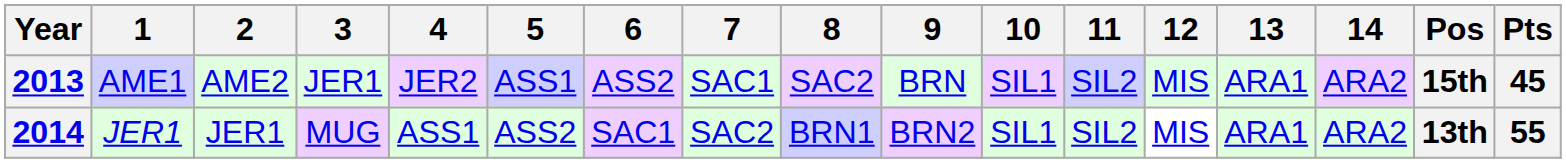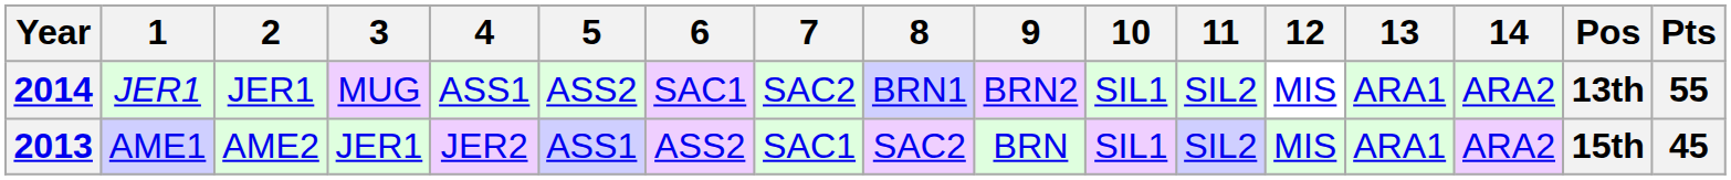 <table class="wikitable" style="font-size:100%; text-align:center;">
 <tr>
 <th>Year</th>
 <th>1</th>
 <th>2</th>
 <th>3</th>
 <th>4</th>
 <th>5</th>
 <th>6</th>
 <th>7</th>
 <th>8</th>
 <th>9</th>
 <th>10</th>
 <th>11</th>
 <th>12</th>
 <th>13</th>
 <th>14</th>
 <th>Pos</th>
 <th>Pts</th>
 </tr>
 <tr>
+<th><a href='#'>2014</a></th>
+<td style="background:#dfffdf;"><em><a href='#'>JER1</a></em><br></td>
+<td style="background:#dfffdf;"><a href='#'>JER1</a><br></td>
+<td style="background:#efcfff;"><a href='#'>MUG</a><br></td>
+<td style="background:#dfffdf;"><a href='#'>ASS1</a><br></td>
+<td style="background:#dfffdf;"><a href='#'>ASS2</a><br></td>
+<td style="background:#efcfff;"><a href='#'>SAC1</a><br></td>
+<td style="background:#dfffdf;"><a href='#'>SAC2</a><br></td>
+<td style="background:#cfcfff;"><a href='#'>BRN1</a><br></td>
+<td style="background:#efcfff;"><a href='#'>BRN2</a><br></td>
+<td style="background:#dfffdf;"><a href='#'>SIL1</a><br></td>
+<td style="background:#dfffdf;"><a href='#'>SIL2</a><br></td>
+<td style="background:#ffffff;"><a href='#'>MIS</a><br></td>
+<td style="background:#dfffdf;"><a href='#'>ARA1</a><br></td>
+<td style="background:#dfffdf;"><a href='#'>ARA2</a><br></td>
+<th>13th</th>
+<th>55</th>
+</tr>
+<tr>
 <th><a href='#'>2013</a></th>
 <td style="background:#cfcfff;"><a href='#'>AME1</a><br></td>
 <td style="background:#dfffdf;"><a href='#'>AME2</a><br></td>
 <td style="background:#dfffdf;"><a href='#'>JER1</a><br></td>
 <td style="background:#efcfff;"><a href='#'>JER2</a><br></td>
 <td style="background:#cfcfff;"><a href='#'>ASS1</a><br></td>
 <td style="background:#efcfff;"><a href='#'>ASS2</a><br></td>
 <td style="background:#dfffdf;"><a href='#'>SAC1</a><br></td>
 <td style="background:#efcfff;"><a href='#'>SAC2</a><br></td>
 <td style="background:#dfffdf;"><a href='#'>BRN</a><br></td>
 <td style="background:#efcfff;"><a href='#'>SIL1</a><br></td>
 <td style="background:#cfcfff;"><a href='#'>SIL2</a><br></td>
 <td style="background:#dfffdf;"><a href='#'>MIS</a><br></td>
 <td style="background:#dfffdf;"><a href='#'>ARA1</a><br></td>
 <td style="background:#efcfff;"><a href='#'>ARA2</a><br></td>
 <th>15th</th>
 <th>45</th>
 </tr>
-<tr>
-<th><a href='#'>2014</a></th>
-<td style="background:#dfffdf;"><em><a href='#'>JER1</a></em><br></td>
-<td style="background:#dfffdf;"><a href='#'>JER1</a><br></td>
-<td style="background:#efcfff;"><a href='#'>MUG</a><br></td>
-<td style="background:#dfffdf;"><a href='#'>ASS1</a><br></td>
-<td style="background:#dfffdf;"><a href='#'>ASS2</a><br></td>
-<td style="background:#efcfff;"><a href='#'>SAC1</a><br></td>
-<td style="background:#dfffdf;"><a href='#'>SAC2</a><br></td>
-<td style="background:#cfcfff;"><a href='#'>BRN1</a><br></td>
-<td style="background:#efcfff;"><a href='#'>BRN2</a><br></td>
-<td style="background:#dfffdf;"><a href='#'>SIL1</a><br></td>
-<td style="background:#dfffdf;"><a href='#'>SIL2</a><br></td>
-<td style="background:#ffffff;"><a href='#'>MIS</a><br></td>
-<td style="background:#dfffdf;"><a href='#'>ARA1</a><br></td>
-<td style="background:#dfffdf;"><a href='#'>ARA2</a><br></td>
-<th>13th</th>
-<th>55</th>
-</tr>
 </table>
